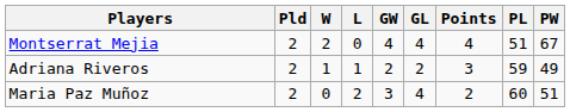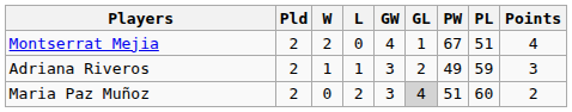 <table class=wikitable style="text-align:center">
 <tr>
 <th width=220>Players</th>
 <th width=20>Pld</th>
 <th width=20>W</th>
 <th width=20>L</th>
 <th width=20>GW</th>
 <th width=20>GL</th>
+<th width=20>PW</th>
+<th width=20>PL</th>
 <th width=50>Points</th>
-<th width=20>PL</th>
-<th width=20>PW</th>
 </tr>
 <tr>
 <td align=left> <a href='#'>Montserrat Mejia</a></td>
 <td>2</td>
 <td>2</td>
 <td>0</td>
 <td>4</td>
+<td>1</td>
+<td>67</td>
+<td>51</td>
 <td>4</td>
-<td>4</td>
-<td>51</td>
-<td>67</td>
 </tr>
 <tr>
 <td align=left> Adriana Riveros</td>
 <td>2</td>
 <td>1</td>
 <td>1</td>
+<td>3</td>
 <td>2</td>
-<td>2</td>
+<td>49</td>
+<td>59</td>
 <td>3</td>
-<td>59</td>
-<td>49</td>
 </tr>
 <tr>
 <td align=left>  Maria Paz Muñoz</td>
 <td>2</td>
 <td>0</td>
 <td>2</td>
 <td>3</td>
-<td>4</td>
+<td style="background: lightgrey;">4</td>
+<td>51</td>
+<td>60</td>
 <td>2</td>
-<td>60</td>
-<td>51</td>
 </tr>
 </table>
